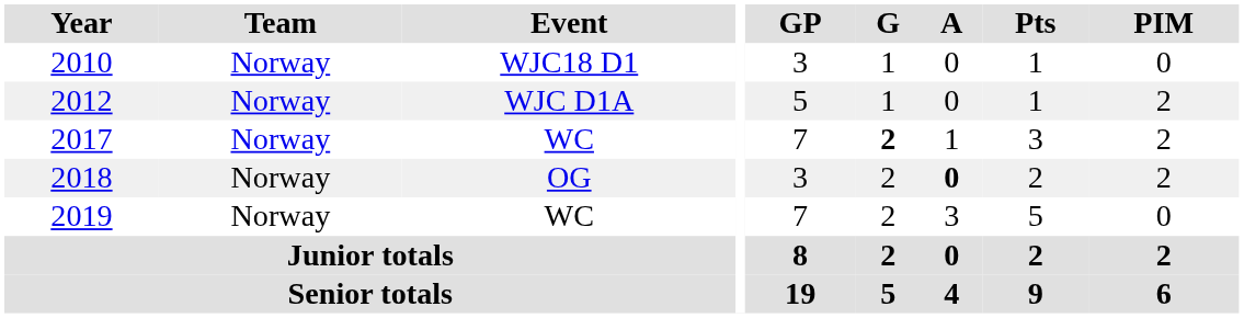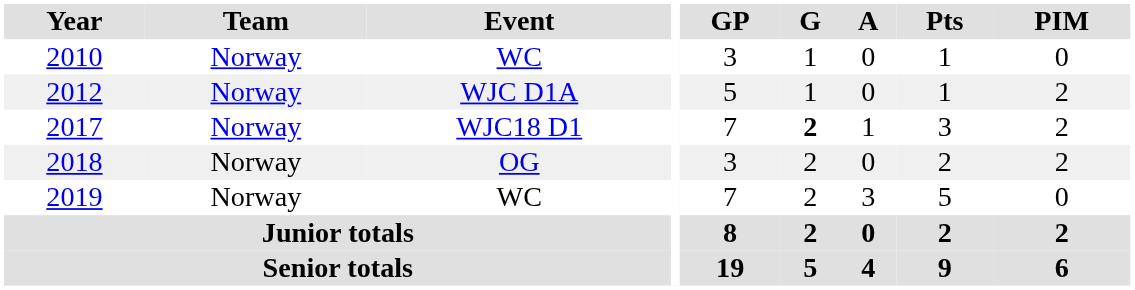 <table border="0" cellpadding="1" cellspacing="0" ID="Table3" style="text-align:center; width:40em">
 <tr ALIGN="center" bgcolor="#e0e0e0">
 <th>Year</th>
 <th>Team</th>
 <th>Event</th>
 <th rowspan="99" bgcolor="#ffffff"></th>
 <th>GP</th>
 <th>G</th>
 <th>A</th>
 <th>Pts</th>
 <th>PIM</th>
 </tr>
 <tr>
 <td><a href='#'>2010</a></td>
 <td><a href='#'>Norway</a></td>
-<td><a href='#'>WJC18 D1</a></td>
+<td><a href='#'>WC</a></td>
 <td>3</td>
 <td>1</td>
 <td>0</td>
 <td>1</td>
 <td>0</td>
 </tr>
 <tr bgcolor="#f0f0f0">
 <td><a href='#'>2012</a></td>
 <td><a href='#'>Norway</a></td>
 <td><a href='#'>WJC D1A</a></td>
 <td>5</td>
 <td>1</td>
 <td>0</td>
 <td>1</td>
 <td>2</td>
 </tr>
 <tr>
 <td><a href='#'>2017</a></td>
 <td><a href='#'>Norway</a></td>
-<td><a href='#'>WC</a></td>
+<td><a href='#'>WJC18 D1</a></td>
 <td>7</td>
 <td><strong>2</strong></td>
 <td>1</td>
 <td>3</td>
 <td>2</td>
 </tr>
 <tr bgcolor="#f0f0f0">
 <td><a href='#'>2018</a></td>
 <td>Norway</td>
 <td><a href='#'>OG</a></td>
 <td>3</td>
 <td>2</td>
-<td><strong>0</strong></td>
+<td>0</td>
 <td>2</td>
 <td>2</td>
 </tr>
 <tr>
 <td><a href='#'>2019</a></td>
 <td>Norway</td>
 <td>WC</td>
 <td>7</td>
 <td>2</td>
 <td>3</td>
 <td>5</td>
 <td>0</td>
 </tr>
 <tr bgcolor="#e0e0e0">
 <th colspan=3>Junior totals</th>
 <th>8</th>
 <th>2</th>
 <th>0</th>
 <th>2</th>
 <th>2</th>
 </tr>
 <tr bgcolor="#e0e0e0">
 <th colspan=3>Senior totals</th>
 <th>19</th>
 <th>5</th>
 <th>4</th>
 <th>9</th>
 <th>6</th>
 </tr>
 </table>
